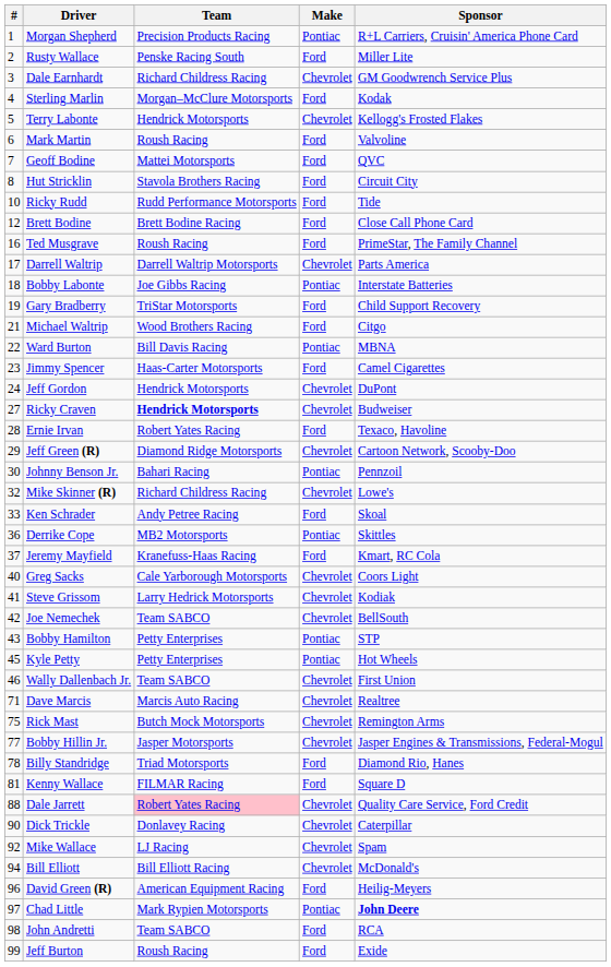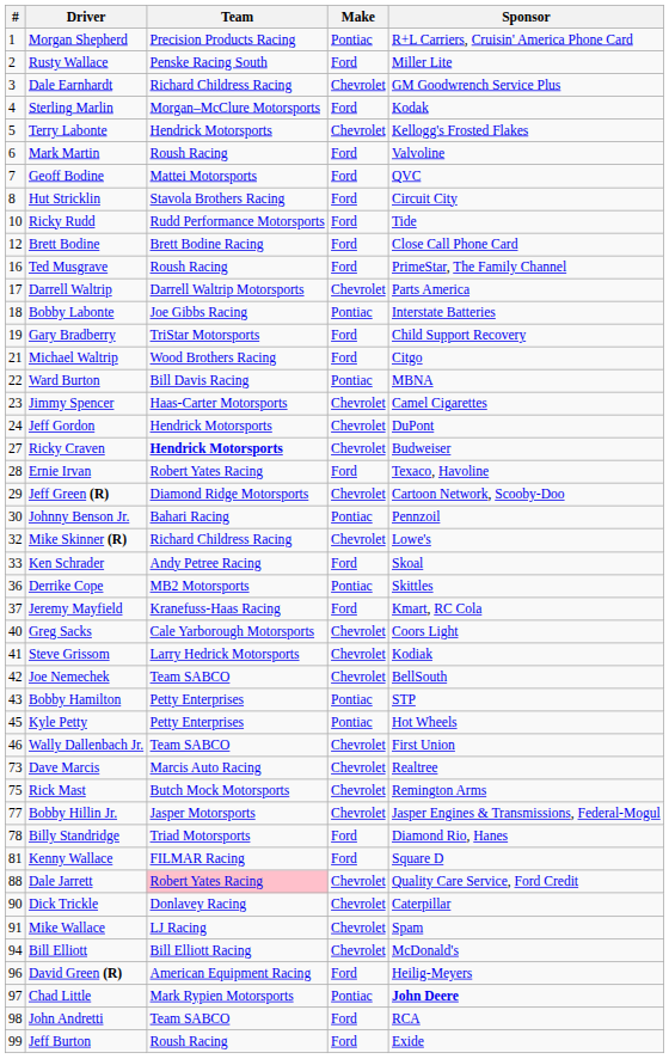 <table class="wikitable" style="font-size:95%">
 <tr>
 <th>#</th>
 <th>Driver</th>
 <th>Team</th>
 <th>Make</th>
 <th>Sponsor</th>
 </tr>
 <tr>
 <td>1</td>
 <td><a href='#'>Morgan Shepherd</a></td>
 <td><a href='#'>Precision Products Racing</a></td>
 <td><a href='#'>Pontiac</a></td>
 <td><a href='#'>R+L Carriers</a>, <a href='#'>Cruisin' America Phone Card</a></td>
 </tr>
 <tr>
 <td>2</td>
 <td><a href='#'>Rusty Wallace</a></td>
 <td><a href='#'>Penske Racing South</a></td>
 <td><a href='#'>Ford</a></td>
 <td><a href='#'>Miller Lite</a></td>
 </tr>
 <tr>
 <td>3</td>
 <td><a href='#'>Dale Earnhardt</a></td>
 <td><a href='#'>Richard Childress Racing</a></td>
 <td><a href='#'>Chevrolet</a></td>
 <td><a href='#'>GM Goodwrench Service Plus</a></td>
 </tr>
 <tr>
 <td>4</td>
 <td><a href='#'>Sterling Marlin</a></td>
 <td><a href='#'>Morgan–McClure Motorsports</a></td>
 <td><a href='#'>Ford</a></td>
 <td><a href='#'>Kodak</a></td>
 </tr>
 <tr>
 <td>5</td>
 <td><a href='#'>Terry Labonte</a></td>
 <td><a href='#'>Hendrick Motorsports</a></td>
 <td><a href='#'>Chevrolet</a></td>
 <td><a href='#'>Kellogg's Frosted Flakes</a></td>
 </tr>
 <tr>
 <td>6</td>
 <td><a href='#'>Mark Martin</a></td>
 <td><a href='#'>Roush Racing</a></td>
 <td><a href='#'>Ford</a></td>
 <td><a href='#'>Valvoline</a></td>
 </tr>
 <tr>
 <td>7</td>
 <td><a href='#'>Geoff Bodine</a></td>
 <td><a href='#'>Mattei Motorsports</a></td>
 <td><a href='#'>Ford</a></td>
 <td><a href='#'>QVC</a></td>
 </tr>
 <tr>
 <td>8</td>
 <td><a href='#'>Hut Stricklin</a></td>
 <td><a href='#'>Stavola Brothers Racing</a></td>
 <td><a href='#'>Ford</a></td>
 <td><a href='#'>Circuit City</a></td>
 </tr>
 <tr>
 <td>10</td>
 <td><a href='#'>Ricky Rudd</a></td>
 <td><a href='#'>Rudd Performance Motorsports</a></td>
 <td><a href='#'>Ford</a></td>
 <td><a href='#'>Tide</a></td>
 </tr>
 <tr>
 <td>12</td>
 <td><a href='#'>Brett Bodine</a></td>
 <td><a href='#'>Brett Bodine Racing</a></td>
 <td><a href='#'>Ford</a></td>
 <td><a href='#'>Close Call Phone Card</a></td>
 </tr>
 <tr>
 <td>16</td>
 <td><a href='#'>Ted Musgrave</a></td>
 <td><a href='#'>Roush Racing</a></td>
 <td><a href='#'>Ford</a></td>
 <td><a href='#'>PrimeStar</a>, <a href='#'>The Family Channel</a></td>
 </tr>
 <tr>
 <td>17</td>
 <td><a href='#'>Darrell Waltrip</a></td>
 <td><a href='#'>Darrell Waltrip Motorsports</a></td>
 <td><a href='#'>Chevrolet</a></td>
 <td><a href='#'>Parts America</a></td>
 </tr>
 <tr>
 <td>18</td>
 <td><a href='#'>Bobby Labonte</a></td>
 <td><a href='#'>Joe Gibbs Racing</a></td>
 <td><a href='#'>Pontiac</a></td>
 <td><a href='#'>Interstate Batteries</a></td>
 </tr>
 <tr>
 <td>19</td>
 <td><a href='#'>Gary Bradberry</a></td>
 <td><a href='#'>TriStar Motorsports</a></td>
 <td><a href='#'>Ford</a></td>
 <td><a href='#'>Child Support Recovery</a></td>
 </tr>
 <tr>
 <td>21</td>
 <td><a href='#'>Michael Waltrip</a></td>
 <td><a href='#'>Wood Brothers Racing</a></td>
 <td><a href='#'>Ford</a></td>
 <td><a href='#'>Citgo</a></td>
 </tr>
 <tr>
 <td>22</td>
 <td><a href='#'>Ward Burton</a></td>
 <td><a href='#'>Bill Davis Racing</a></td>
 <td><a href='#'>Pontiac</a></td>
 <td><a href='#'>MBNA</a></td>
 </tr>
 <tr>
 <td>23</td>
 <td><a href='#'>Jimmy Spencer</a></td>
 <td><a href='#'>Haas-Carter Motorsports</a></td>
-<td><a href='#'>Ford</a></td>
+<td><a href='#'>Chevrolet</a></td>
 <td><a href='#'>Camel Cigarettes</a></td>
 </tr>
 <tr>
 <td>24</td>
 <td><a href='#'>Jeff Gordon</a></td>
 <td><a href='#'>Hendrick Motorsports</a></td>
 <td><a href='#'>Chevrolet</a></td>
 <td><a href='#'>DuPont</a></td>
 </tr>
 <tr>
 <td>27</td>
 <td><a href='#'>Ricky Craven</a></td>
 <td><strong><a href='#'>Hendrick Motorsports</a></strong></td>
 <td><a href='#'>Chevrolet</a></td>
 <td><a href='#'>Budweiser</a></td>
 </tr>
 <tr>
 <td>28</td>
 <td><a href='#'>Ernie Irvan</a></td>
 <td><a href='#'>Robert Yates Racing</a></td>
 <td><a href='#'>Ford</a></td>
 <td><a href='#'>Texaco</a>, <a href='#'>Havoline</a></td>
 </tr>
 <tr>
 <td>29</td>
 <td><a href='#'>Jeff Green</a> <strong>(R)</strong></td>
 <td><a href='#'>Diamond Ridge Motorsports</a></td>
 <td><a href='#'>Chevrolet</a></td>
 <td><a href='#'>Cartoon Network</a>, <a href='#'>Scooby-Doo</a></td>
 </tr>
 <tr>
 <td>30</td>
 <td><a href='#'>Johnny Benson Jr.</a></td>
 <td><a href='#'>Bahari Racing</a></td>
 <td><a href='#'>Pontiac</a></td>
 <td><a href='#'>Pennzoil</a></td>
 </tr>
 <tr>
 <td>32</td>
 <td><a href='#'>Mike Skinner</a> <strong>(R)</strong></td>
 <td><a href='#'>Richard Childress Racing</a></td>
 <td><a href='#'>Chevrolet</a></td>
 <td><a href='#'>Lowe's</a></td>
 </tr>
 <tr>
 <td>33</td>
 <td><a href='#'>Ken Schrader</a></td>
 <td><a href='#'>Andy Petree Racing</a></td>
 <td><a href='#'>Ford</a></td>
 <td><a href='#'>Skoal</a></td>
 </tr>
 <tr>
 <td>36</td>
 <td><a href='#'>Derrike Cope</a></td>
 <td><a href='#'>MB2 Motorsports</a></td>
 <td><a href='#'>Pontiac</a></td>
 <td><a href='#'>Skittles</a></td>
 </tr>
 <tr>
 <td>37</td>
 <td><a href='#'>Jeremy Mayfield</a></td>
 <td><a href='#'>Kranefuss-Haas Racing</a></td>
 <td><a href='#'>Ford</a></td>
 <td><a href='#'>Kmart</a>, <a href='#'>RC Cola</a></td>
 </tr>
 <tr>
 <td>40</td>
 <td><a href='#'>Greg Sacks</a></td>
 <td><a href='#'>Cale Yarborough Motorsports</a></td>
 <td><a href='#'>Chevrolet</a></td>
 <td><a href='#'>Coors Light</a></td>
 </tr>
 <tr>
 <td>41</td>
 <td><a href='#'>Steve Grissom</a></td>
 <td><a href='#'>Larry Hedrick Motorsports</a></td>
 <td><a href='#'>Chevrolet</a></td>
 <td><a href='#'>Kodiak</a></td>
 </tr>
 <tr>
 <td>42</td>
 <td><a href='#'>Joe Nemechek</a></td>
 <td><a href='#'>Team SABCO</a></td>
 <td><a href='#'>Chevrolet</a></td>
 <td><a href='#'>BellSouth</a></td>
 </tr>
 <tr>
 <td>43</td>
 <td><a href='#'>Bobby Hamilton</a></td>
 <td><a href='#'>Petty Enterprises</a></td>
 <td><a href='#'>Pontiac</a></td>
 <td><a href='#'>STP</a></td>
 </tr>
 <tr>
 <td>45</td>
 <td><a href='#'>Kyle Petty</a></td>
 <td><a href='#'>Petty Enterprises</a></td>
 <td><a href='#'>Pontiac</a></td>
 <td><a href='#'>Hot Wheels</a></td>
 </tr>
 <tr>
 <td>46</td>
 <td><a href='#'>Wally Dallenbach Jr.</a></td>
 <td><a href='#'>Team SABCO</a></td>
 <td><a href='#'>Chevrolet</a></td>
 <td><a href='#'>First Union</a></td>
 </tr>
 <tr>
-<td>71</td>
+<td>73</td>
 <td><a href='#'>Dave Marcis</a></td>
 <td><a href='#'>Marcis Auto Racing</a></td>
 <td><a href='#'>Chevrolet</a></td>
 <td><a href='#'>Realtree</a></td>
 </tr>
 <tr>
 <td>75</td>
 <td><a href='#'>Rick Mast</a></td>
 <td><a href='#'>Butch Mock Motorsports</a></td>
 <td><a href='#'>Chevrolet</a></td>
 <td><a href='#'>Remington Arms</a></td>
 </tr>
 <tr>
 <td>77</td>
 <td><a href='#'>Bobby Hillin Jr.</a></td>
 <td><a href='#'>Jasper Motorsports</a></td>
 <td><a href='#'>Chevrolet</a></td>
 <td><a href='#'>Jasper Engines & Transmissions</a>, <a href='#'>Federal-Mogul</a></td>
 </tr>
 <tr>
 <td>78</td>
 <td><a href='#'>Billy Standridge</a></td>
 <td><a href='#'>Triad Motorsports</a></td>
 <td><a href='#'>Ford</a></td>
 <td><a href='#'>Diamond Rio</a>, <a href='#'>Hanes</a></td>
 </tr>
 <tr>
 <td>81</td>
 <td><a href='#'>Kenny Wallace</a></td>
 <td><a href='#'>FILMAR Racing</a></td>
 <td><a href='#'>Ford</a></td>
 <td><a href='#'>Square D</a></td>
 </tr>
 <tr>
 <td>88</td>
 <td><a href='#'>Dale Jarrett</a></td>
 <td style="background: pink;"><a href='#'>Robert Yates Racing</a></td>
 <td><a href='#'>Chevrolet</a></td>
 <td><a href='#'>Quality Care Service</a>, <a href='#'>Ford Credit</a></td>
 </tr>
 <tr>
 <td>90</td>
 <td><a href='#'>Dick Trickle</a></td>
 <td><a href='#'>Donlavey Racing</a></td>
 <td><a href='#'>Chevrolet</a></td>
 <td><a href='#'>Caterpillar</a></td>
 </tr>
 <tr>
-<td>92</td>
+<td>91</td>
 <td><a href='#'>Mike Wallace</a></td>
 <td><a href='#'>LJ Racing</a></td>
 <td><a href='#'>Chevrolet</a></td>
 <td><a href='#'>Spam</a></td>
 </tr>
 <tr>
 <td>94</td>
 <td><a href='#'>Bill Elliott</a></td>
 <td><a href='#'>Bill Elliott Racing</a></td>
 <td><a href='#'>Chevrolet</a></td>
 <td><a href='#'>McDonald's</a></td>
 </tr>
 <tr>
 <td>96</td>
 <td><a href='#'>David Green</a> <strong>(R)</strong></td>
 <td><a href='#'>American Equipment Racing</a></td>
 <td><a href='#'>Ford</a></td>
 <td><a href='#'>Heilig-Meyers</a></td>
 </tr>
 <tr>
 <td>97</td>
 <td><a href='#'>Chad Little</a></td>
 <td><a href='#'>Mark Rypien Motorsports</a></td>
 <td><a href='#'>Pontiac</a></td>
 <td><strong><a href='#'>John Deere</a></strong></td>
 </tr>
 <tr>
 <td>98</td>
 <td><a href='#'>John Andretti</a></td>
 <td><a href='#'>Team SABCO</a></td>
 <td><a href='#'>Ford</a></td>
 <td><a href='#'>RCA</a></td>
 </tr>
 <tr>
 <td>99</td>
 <td><a href='#'>Jeff Burton</a></td>
 <td><a href='#'>Roush Racing</a></td>
 <td><a href='#'>Ford</a></td>
 <td><a href='#'>Exide</a></td>
 </tr>
 </table>
